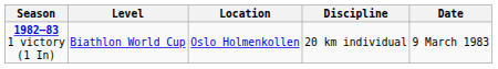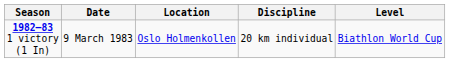 <table class="wikitable">
 <tr>
 <th>Season</th>
-<th>Level</th>
+<th>Date</th>
 <th>Location</th>
 <th>Discipline</th>
-<th>Date</th>
+<th>Level</th>
 </tr>
 <tr>
 <td rowspan="1" style="text-align:center;"><strong><a href='#'>1982–83</a></strong> <br> 1 victory <br> (1 In)</td>
-<td><a href='#'>Biathlon World Cup</a></td>
+<td>9 March 1983</td>
 <td> <a href='#'>Oslo Holmenkollen</a></td>
 <td>20 km individual</td>
-<td>9 March 1983</td>
+<td><a href='#'>Biathlon World Cup</a></td>
 </tr>
 </table>
